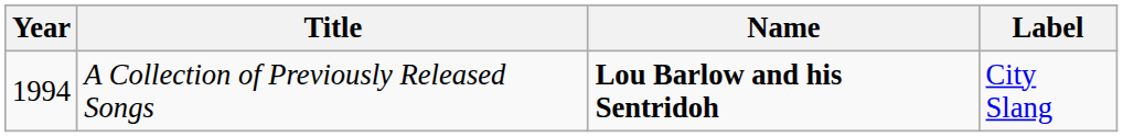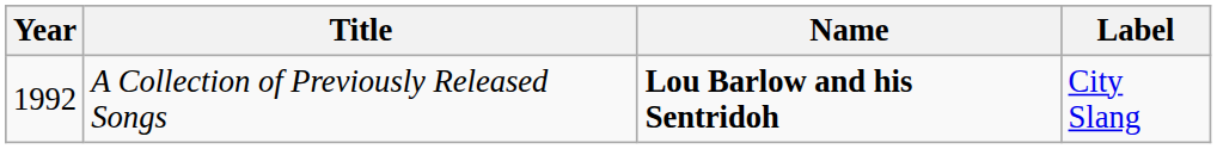 <table class="wikitable">
 <tr>
 <th>Year</th>
 <th>Title</th>
 <th>Name</th>
 <th>Label</th>
 </tr>
 <tr>
-<td>1994</td>
+<td>1992</td>
 <td><em>A Collection of Previously Released Songs</em></td>
 <td><strong>Lou Barlow and his Sentridoh</strong></td>
 <td><a href='#'>City Slang</a></td>
 </tr>
 </table>
